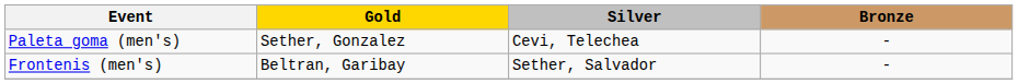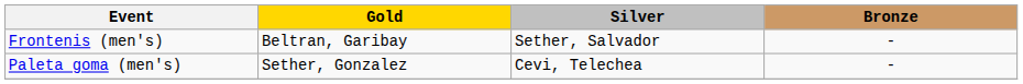 <table class="wikitable" style="max-width: 23cm; width: 100%">
 <tr>
 <th scope="col">Event</th>
 <th scope="col" style="background-color:gold; width:25%">Gold</th>
 <th scope="col" style="background-color:silver; width:25%; width:25%">Silver</th>
 <th scope="col" style="background-color:#cc9966; width:25%">Bronze</th>
 </tr>
 <tr>
+<td><a href='#'>Frontenis</a> (men's)</td>
+<td> Beltran, Garibay</td>
+<td> Sether, Salvador</td>
+<td align=center>-</td>
+</tr>
+<tr>
 <td><a href='#'>Paleta goma</a> (men's)</td>
 <td> Sether, Gonzalez</td>
 <td> Cevi, Telechea</td>
 <td align=center>-</td>
 </tr>
 <tr>
-<td><a href='#'>Frontenis</a> (men's)</td>
-<td> Beltran, Garibay</td>
-<td> Sether, Salvador</td>
-<td align=center>-</td>
-</tr>
-<tr>
 </tr>
 </table>
